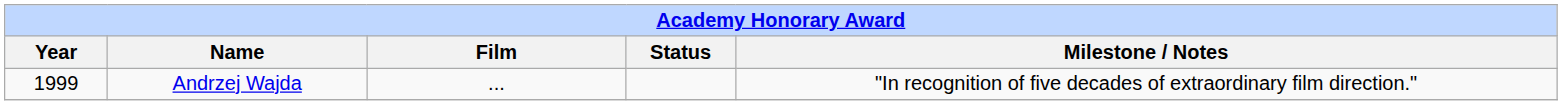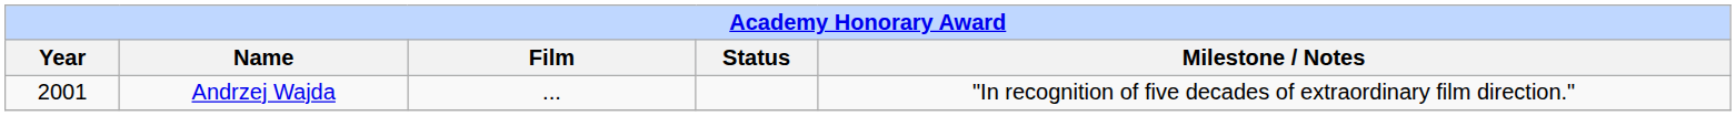 <table class="wikitable" style="text-align: center">
 <tr ---- bgcolor="#bfd7ff">
 <td colspan=5 align=center><strong><a href='#'>Academy Honorary Award</a></strong></td>
 </tr>
 <tr ---- bgcolor="#ebf5ff">
 <th width="75">Year</th>
 <th width="200">Name</th>
 <th width="200">Film</th>
 <th width="80">Status</th>
 <th width="650">Milestone / Notes</th>
 </tr>
 <tr>
-<td>1999</td>
+<td>2001</td>
 <td><a href='#'>Andrzej Wajda</a></td>
 <td>...</td>
 <td></td>
 <td>"In recognition of five decades of extraordinary film direction."</td>
 </tr>
 <tr>
 </tr>
 </table>
